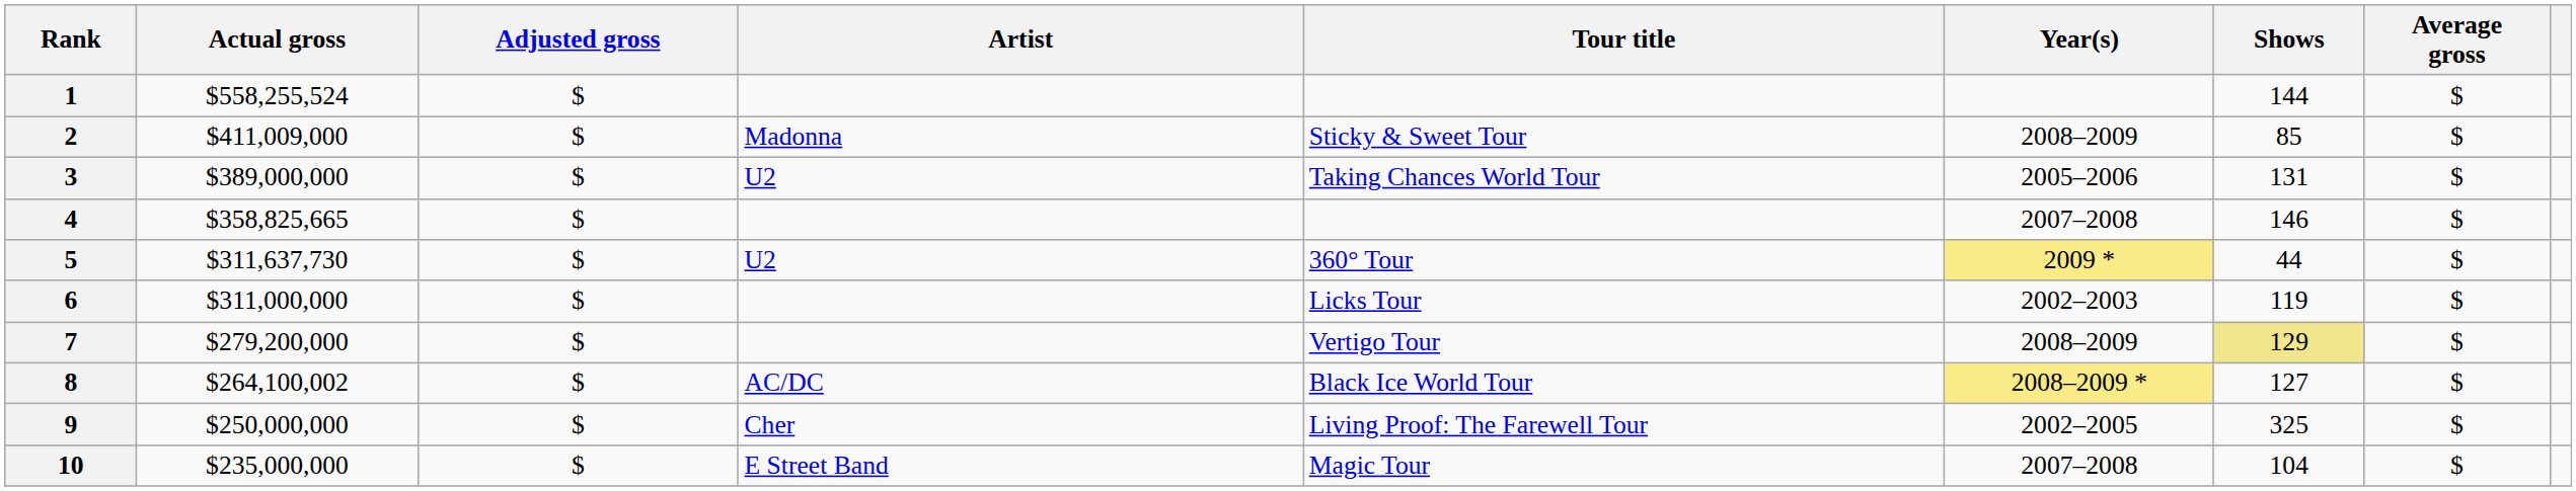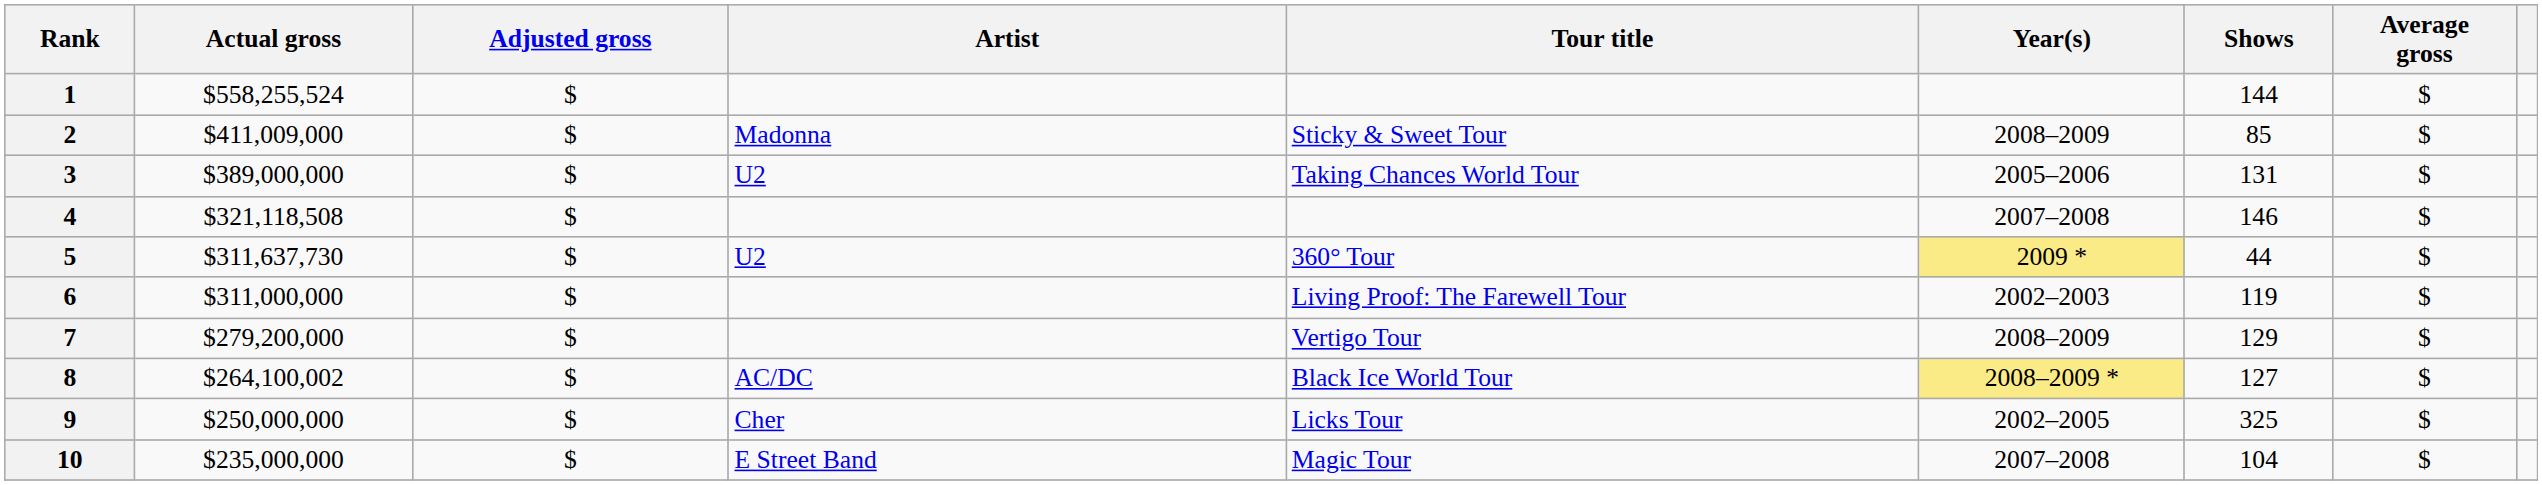 <table class="wikitable sortable plainrowheaders" style="text-align:center;" width=100%>
 <tr>
 <th class="unsortable">Rank</th>
 <th>Actual gross</th>
 <th><a href='#'>Adjusted gross</a> <br></th>
 <th width=22%>Artist</th>
 <th width=25%>Tour title</th>
 <th>Year(s)</th>
 <th>Shows</th>
 <th>Average<br>gross</th>
 <th class="unsortable"></th>
 </tr>
 <tr>
 <th>1</th>
 <td>$558,255,524</td>
 <td>$</td>
 <td style="text-align:left"></td>
 <td style="text-align:left"></td>
 <td></td>
 <td>144</td>
 <td>$</td>
 <td></td>
 </tr>
 <tr>
 <th>2</th>
 <td>$411,009,000</td>
 <td>$</td>
 <td style="text-align:left"><a href='#'>Madonna</a></td>
 <td style="text-align:left"><a href='#'>Sticky & Sweet Tour</a></td>
 <td>2008–2009</td>
 <td>85</td>
 <td>$</td>
 <td></td>
 </tr>
 <tr>
 <th>3</th>
 <td>$389,000,000</td>
 <td>$</td>
 <td style="text-align:left"><a href='#'>U2</a></td>
 <td style="text-align:left"><a href='#'>Taking Chances World Tour</a></td>
 <td>2005–2006</td>
 <td>131</td>
 <td>$</td>
 <td></td>
 </tr>
 <tr>
 <th>4</th>
-<td>$358,825,665</td>
+<td>$321,118,508</td>
 <td>$</td>
 <td style="text-align:left"></td>
 <td style="text-align:left"></td>
 <td>2007–2008</td>
 <td>146</td>
 <td>$</td>
 <td></td>
 </tr>
 <tr>
 <th>5</th>
 <td>$311,637,730</td>
 <td>$</td>
 <td style="text-align:left"><a href='#'>U2</a></td>
 <td style="text-align:left"><a href='#'>360° Tour</a></td>
 <td style="background:#FAEB86;">2009 *</td>
 <td>44</td>
 <td>$</td>
 <td></td>
 </tr>
 <tr>
 <th>6</th>
 <td>$311,000,000</td>
 <td>$</td>
 <td style="text-align:left"></td>
-<td style="text-align:left"><a href='#'>Licks Tour</a></td>
+<td style="text-align:left"><a href='#'>Living Proof: The Farewell Tour</a></td>
 <td>2002–2003</td>
 <td>119</td>
 <td>$</td>
 <td></td>
 </tr>
 <tr>
 <th>7</th>
 <td>$279,200,000</td>
 <td>$</td>
 <td style="text-align:left"></td>
 <td style="text-align:left"><a href='#'>Vertigo Tour</a></td>
 <td>2008–2009</td>
-<td style="background: khaki;">129</td>
+<td>129</td>
 <td>$</td>
 <td></td>
 </tr>
 <tr>
 <th>8</th>
 <td>$264,100,002</td>
 <td>$</td>
 <td style="text-align:left"><a href='#'>AC/DC</a></td>
 <td style="text-align:left"><a href='#'>Black Ice World Tour</a></td>
 <td style="background:#FAEB86;">2008–2009 *</td>
 <td>127</td>
 <td>$</td>
 <td></td>
 </tr>
 <tr>
 <th>9</th>
 <td>$250,000,000</td>
 <td>$</td>
 <td style="text-align:left"><a href='#'>Cher</a></td>
-<td style="text-align:left"><a href='#'>Living Proof: The Farewell Tour</a></td>
+<td style="text-align:left"><a href='#'>Licks Tour</a></td>
 <td>2002–2005</td>
 <td>325</td>
 <td>$</td>
 <td></td>
 </tr>
 <tr>
 <th>10</th>
 <td>$235,000,000</td>
 <td>$</td>
 <td style="text-align:left"><a href='#'>E Street Band</a></td>
 <td style="text-align:left"><a href='#'>Magic Tour</a></td>
 <td>2007–2008</td>
 <td>104</td>
 <td>$</td>
 <td><br></td>
 </tr>
 </table>
